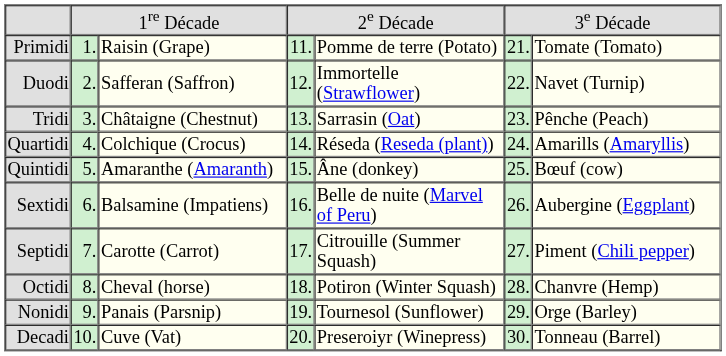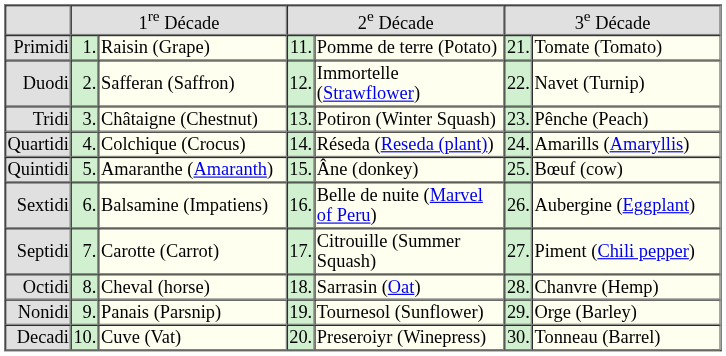 <table align="center" border="1" cellspacing="0" cellpadding="1">
 <tr bgcolor=#e0e0e0>
 <td ALIGN="right"> </td>
 <td ALIGN="center" colspan=2>1<sup>re</sup> Décade</td>
 <td ALIGN="center" colspan=2>2<sup>e</sup> Décade</td>
 <td ALIGN="center" colspan=2>3<sup>e</sup> Décade</td>
 </tr>
 <tr>
 <td ALIGN="right" bgcolor=#e0e0e0>Primidi</td>
 <td ALIGN="right" bgcolor=#d0f0d0>1.</td>
 <td ALIGN="left"  bgcolor=#fffff0 width=28%>Raisin (Grape)</td>
 <td ALIGN="right" bgcolor=#d0f0d0>11.</td>
 <td ALIGN="left"  bgcolor=#fffff0 width=28%>Pomme de terre (Potato)</td>
 <td ALIGN="right" bgcolor=#d0f0d0>21.</td>
 <td ALIGN="left"  bgcolor=#fffff0>Tomate (Tomato)</td>
 </tr>
 <tr>
 <td ALIGN="right" bgcolor=#e0e0e0>Duodi</td>
 <td ALIGN="right" bgcolor=#d0f0d0>2.</td>
 <td ALIGN="left"  bgcolor=#fffff0>Safferan (Saffron)</td>
 <td ALIGN="right" bgcolor=#d0f0d0>12.</td>
 <td ALIGN="left"  bgcolor=#fffff0>Immortelle (<a href='#'>Strawflower</a>)</td>
 <td ALIGN="right" bgcolor=#d0f0d0>22.</td>
 <td ALIGN="left"  bgcolor=#fffff0>Navet (Turnip)</td>
 </tr>
 <tr>
 <td ALIGN="right" bgcolor=#e0e0e0>Tridi</td>
 <td ALIGN="right" bgcolor=#d0f0d0>3.</td>
 <td ALIGN="left"  bgcolor=#fffff0>Châtaigne (Chestnut)</td>
 <td ALIGN="right" bgcolor=#d0f0d0>13.</td>
-<td ALIGN="left"  bgcolor=#fffff0>Sarrasin (<a href='#'>Oat</a>)</td>
+<td ALIGN="left"  bgcolor=#fffff0>Potiron (Winter Squash)</td>
 <td ALIGN="right" bgcolor=#d0f0d0>23.</td>
 <td ALIGN="left"  bgcolor=#fffff0>Pênche (Peach)</td>
 </tr>
 <tr>
 <td ALIGN="right" bgcolor=#e0e0e0>Quartidi</td>
 <td ALIGN="right" bgcolor=#d0f0d0>4.</td>
 <td ALIGN="left"  bgcolor=#fffff0>Colchique (Crocus)</td>
 <td ALIGN="right" bgcolor=#d0f0d0>14.</td>
 <td ALIGN="left"  bgcolor=#fffff0>Réseda (<a href='#'>Reseda (plant)</a>)</td>
 <td ALIGN="right" bgcolor=#d0f0d0>24.</td>
 <td ALIGN="left"  bgcolor=#fffff0>Amarills (<a href='#'>Amaryllis</a>)</td>
 </tr>
 <tr>
 <td ALIGN="right" bgcolor=#e0e0e0><span>Quintidi</span></td>
 <td ALIGN="right" bgcolor=#d0f0d0><span> 5.</span></td>
 <td ALIGN="left"  bgcolor=#fffff0>Amaranthe (<a href='#'>Amaranth</a>)</td>
 <td ALIGN="right" bgcolor=#d0f0d0><span>15.</span></td>
 <td ALIGN="left"  bgcolor=#fffff0><span>Âne (donkey)</span></td>
 <td ALIGN="right" bgcolor=#d0f0d0><span>25.</span></td>
 <td ALIGN="left"  bgcolor=#fffff0><span>Bœuf (cow)</span></td>
 </tr>
 <tr>
 <td ALIGN="right" bgcolor=#e0e0e0>Sextidi</td>
 <td ALIGN="right" bgcolor=#d0f0d0>6.</td>
 <td ALIGN="left"  bgcolor=#fffff0>Balsamine (Impatiens)</td>
 <td ALIGN="right" bgcolor=#d0f0d0>16.</td>
 <td ALIGN="left"  bgcolor=#fffff0>Belle de nuite (<a href='#'>Marvel of Peru</a>)</td>
 <td ALIGN="right" bgcolor=#d0f0d0>26.</td>
 <td ALIGN="left"  bgcolor=#fffff0>Aubergine (<a href='#'>Eggplant</a>)</td>
 </tr>
 <tr>
 <td ALIGN="right" bgcolor=#e0e0e0>Septidi</td>
 <td ALIGN="right" bgcolor=#d0f0d0>7.</td>
 <td ALIGN="left"  bgcolor=#fffff0>Carotte (Carrot)</td>
 <td ALIGN="right" bgcolor=#d0f0d0>17.</td>
 <td ALIGN="left"  bgcolor=#fffff0>Citrouille (Summer Squash)</td>
 <td ALIGN="right" bgcolor=#d0f0d0>27.</td>
 <td ALIGN="left"  bgcolor=#fffff0>Piment (<a href='#'>Chili pepper</a>)</td>
 </tr>
 <tr>
 <td ALIGN="right" bgcolor=#e0e0e0>Octidi</td>
 <td ALIGN="right" bgcolor=#d0f0d0>8.</td>
 <td ALIGN="left"  bgcolor=#fffff0><span>Cheval (horse)</span></td>
 <td ALIGN="right" bgcolor=#d0f0d0>18.</td>
-<td ALIGN="left"  bgcolor=#fffff0>Potiron (Winter Squash)</td>
+<td ALIGN="left"  bgcolor=#fffff0>Sarrasin (<a href='#'>Oat</a>)</td>
 <td ALIGN="right" bgcolor=#d0f0d0>28.</td>
 <td ALIGN="left"  bgcolor=#fffff0 width=28%>Chanvre (Hemp)</td>
 </tr>
 <tr>
 <td ALIGN="right" bgcolor=#e0e0e0>Nonidi</td>
 <td ALIGN="right" bgcolor=#d0f0d0>9.</td>
 <td ALIGN="left"  bgcolor=#fffff0>Panais (Parsnip)</td>
 <td ALIGN="right" bgcolor=#d0f0d0>19.</td>
 <td ALIGN="left"  bgcolor=#fffff0>Tournesol (Sunflower)</td>
 <td ALIGN="right" bgcolor=#d0f0d0>29.</td>
 <td ALIGN="left"  bgcolor=#fffff0>Orge (Barley)</td>
 </tr>
 <tr>
 <td ALIGN="right" bgcolor=#e0e0e0><span>Decadi</span></td>
 <td ALIGN="right" bgcolor=#d0f0d0><span>10.</span></td>
 <td ALIGN="left"  bgcolor=#fffff0><span>Cuve (Vat)</span></td>
 <td ALIGN="right" bgcolor=#d0f0d0><span>20.</span></td>
 <td ALIGN="left"  bgcolor=#fffff0><span>Preseroiyr (Winepress)</span></td>
 <td ALIGN="right" bgcolor=#d0f0d0><span>30.</span></td>
 <td ALIGN="left"  bgcolor=#fffff0><span>Tonneau (Barrel)</span></td>
 </tr>
 </table>
